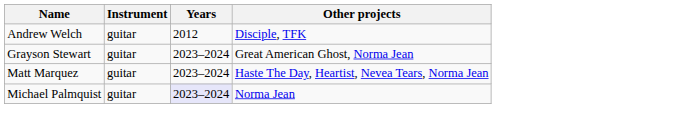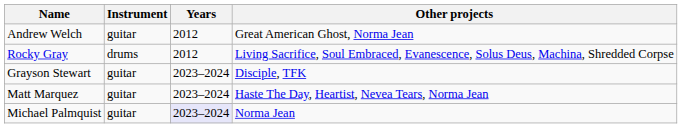 <table class="wikitable">
 <tr>
 <th>Name</th>
 <th>Instrument</th>
 <th>Years</th>
 <th>Other projects</th>
 </tr>
 <tr>
 <td>Andrew Welch</td>
 <td>guitar</td>
 <td>2012</td>
-<td><a href='#'>Disciple</a>, <a href='#'>TFK</a></td>
+<td>Great American Ghost, <a href='#'>Norma Jean</a></td>
+</tr>
+<tr>
+<td><a href='#'>Rocky Gray</a></td>
+<td>drums</td>
+<td>2012</td>
+<td><a href='#'>Living Sacrifice</a>, <a href='#'>Soul Embraced</a>, <a href='#'>Evanescence</a>, <a href='#'>Solus Deus</a>, <a href='#'>Machina</a>, Shredded Corpse</td>
 </tr>
 <tr>
 <td>Grayson Stewart</td>
 <td>guitar</td>
 <td>2023–2024</td>
-<td>Great American Ghost, <a href='#'>Norma Jean</a></td>
+<td><a href='#'>Disciple</a>, <a href='#'>TFK</a></td>
 </tr>
 <tr>
 <td>Matt Marquez</td>
 <td>guitar</td>
 <td>2023–2024</td>
 <td><a href='#'>Haste The Day</a>, <a href='#'>Heartist</a>, <a href='#'>Nevea Tears</a>, <a href='#'>Norma Jean</a></td>
 </tr>
 <tr>
 <td>Michael Palmquist</td>
 <td>guitar</td>
 <td style="background: lavender;">2023–2024</td>
 <td><a href='#'>Norma Jean</a></td>
 </tr>
 </table>
